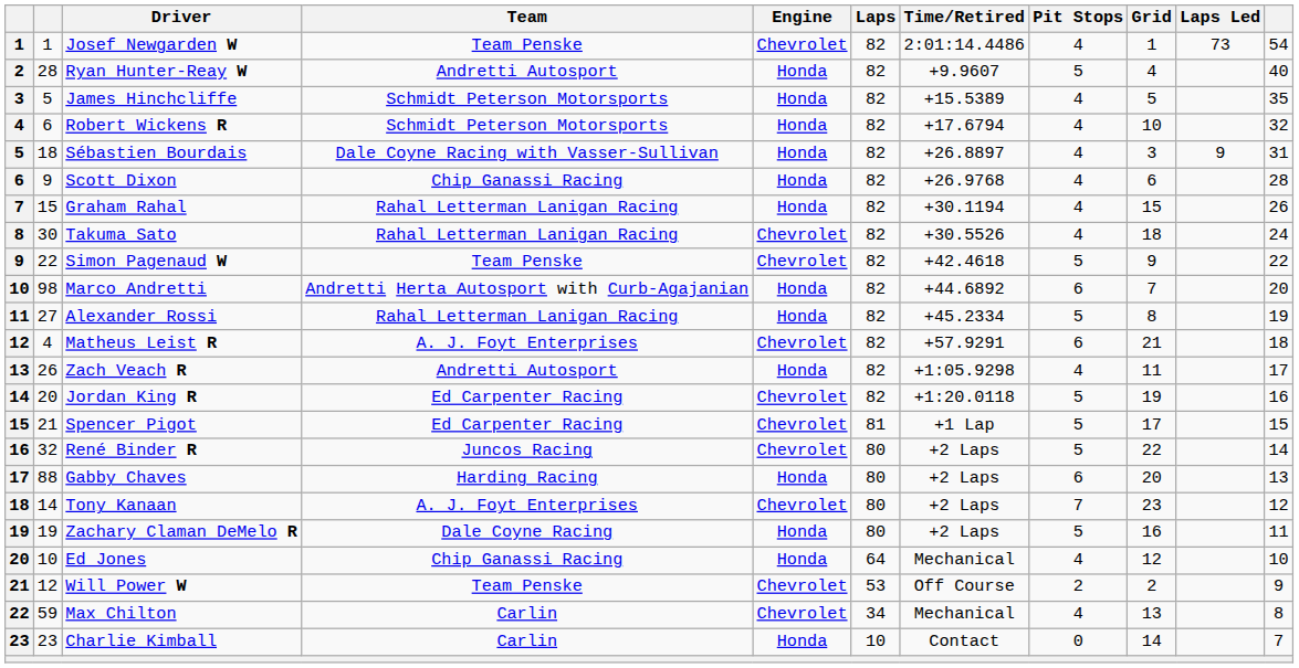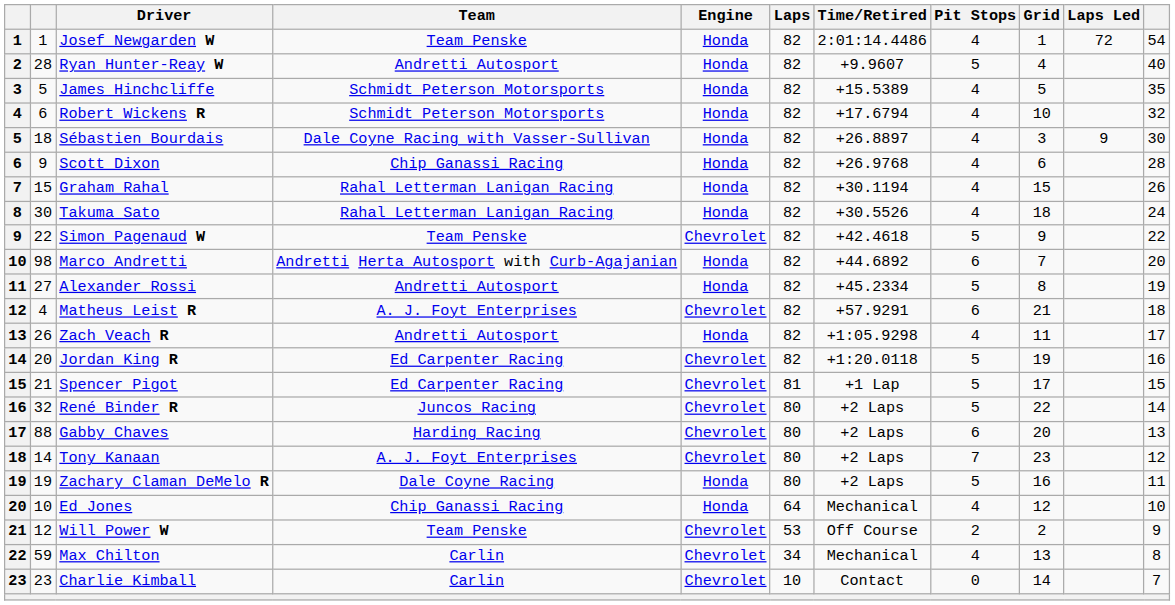 <table class="wikitable" style="text-align:center; font-size: 95%;">
 <tr>
 <th></th>
 <th></th>
 <th>Driver</th>
 <th>Team</th>
 <th>Engine</th>
 <th>Laps</th>
 <th>Time/Retired</th>
 <th>Pit Stops</th>
 <th>Grid</th>
 <th>Laps Led</th>
 <th></th>
 </tr>
 <tr>
 <th>1</th>
 <td>1</td>
 <td align="left"> <a href='#'>Josef Newgarden</a> <strong><span>W</span></strong></td>
 <td><a href='#'>Team Penske</a></td>
-<td><a href='#'>Chevrolet</a></td>
+<td><a href='#'>Honda</a></td>
 <td>82</td>
 <td>2:01:14.4486</td>
 <td>4</td>
 <td>1</td>
-<td>73</td>
+<td>72</td>
 <td>54</td>
 </tr>
 <tr>
 <th>2</th>
 <td>28</td>
 <td align="left"> <a href='#'>Ryan Hunter-Reay</a> <strong><span>W</span></strong></td>
 <td><a href='#'>Andretti Autosport</a></td>
 <td><a href='#'>Honda</a></td>
 <td>82</td>
 <td>+9.9607</td>
 <td>5</td>
 <td>4</td>
 <td></td>
 <td>40</td>
 </tr>
 <tr>
 <th>3</th>
 <td>5</td>
 <td align="left"> <a href='#'>James Hinchcliffe</a></td>
 <td><a href='#'>Schmidt Peterson Motorsports</a></td>
 <td><a href='#'>Honda</a></td>
 <td>82</td>
 <td>+15.5389</td>
 <td>4</td>
 <td>5</td>
 <td></td>
 <td>35</td>
 </tr>
 <tr>
 <th>4</th>
 <td>6</td>
 <td align="left"> <a href='#'>Robert Wickens</a> <strong><span>R</span></strong></td>
 <td><a href='#'>Schmidt Peterson Motorsports</a></td>
 <td><a href='#'>Honda</a></td>
 <td>82</td>
 <td>+17.6794</td>
 <td>4</td>
 <td>10</td>
 <td></td>
 <td>32</td>
 </tr>
 <tr>
 <th>5</th>
 <td>18</td>
 <td align="left"> <a href='#'>Sébastien Bourdais</a></td>
 <td><a href='#'>Dale Coyne Racing with Vasser-Sullivan</a></td>
 <td><a href='#'>Honda</a></td>
 <td>82</td>
 <td>+26.8897</td>
 <td>4</td>
 <td>3</td>
 <td>9</td>
-<td>31</td>
+<td>30</td>
 </tr>
 <tr>
 <th>6</th>
 <td>9</td>
 <td align="left"> <a href='#'>Scott Dixon</a></td>
 <td><a href='#'>Chip Ganassi Racing</a></td>
 <td><a href='#'>Honda</a></td>
 <td>82</td>
 <td>+26.9768</td>
 <td>4</td>
 <td>6</td>
 <td></td>
 <td>28</td>
 </tr>
 <tr>
 <th>7</th>
 <td>15</td>
 <td align="left"> <a href='#'>Graham Rahal</a></td>
 <td><a href='#'>Rahal Letterman Lanigan Racing</a></td>
 <td><a href='#'>Honda</a></td>
 <td>82</td>
 <td>+30.1194</td>
 <td>4</td>
 <td>15</td>
 <td></td>
 <td>26</td>
 </tr>
 <tr>
 <th>8</th>
 <td>30</td>
 <td align="left"> <a href='#'>Takuma Sato</a></td>
 <td><a href='#'>Rahal Letterman Lanigan Racing</a></td>
-<td><a href='#'>Chevrolet</a></td>
+<td><a href='#'>Honda</a></td>
 <td>82</td>
 <td>+30.5526</td>
 <td>4</td>
 <td>18</td>
 <td></td>
 <td>24</td>
 </tr>
 <tr>
 <th>9</th>
 <td>22</td>
 <td align="left"> <a href='#'>Simon Pagenaud</a> <strong><span>W</span></strong></td>
 <td><a href='#'>Team Penske</a></td>
 <td><a href='#'>Chevrolet</a></td>
 <td>82</td>
 <td>+42.4618</td>
 <td>5</td>
 <td>9</td>
 <td></td>
 <td>22</td>
 </tr>
 <tr>
 <th>10</th>
 <td>98</td>
 <td align="left"> <a href='#'>Marco Andretti</a></td>
 <td><a href='#'>Andretti</a> <a href='#'>Herta Autosport</a> with <a href='#'>Curb-Agajanian</a></td>
 <td><a href='#'>Honda</a></td>
 <td>82</td>
 <td>+44.6892</td>
 <td>6</td>
 <td>7</td>
 <td></td>
 <td>20</td>
 </tr>
 <tr>
 <th>11</th>
 <td>27</td>
 <td align="left"> <a href='#'>Alexander Rossi</a></td>
-<td><a href='#'>Rahal Letterman Lanigan Racing</a></td>
+<td><a href='#'>Andretti Autosport</a></td>
 <td><a href='#'>Honda</a></td>
 <td>82</td>
 <td>+45.2334</td>
 <td>5</td>
 <td>8</td>
 <td></td>
 <td>19</td>
 </tr>
 <tr>
 <th>12</th>
 <td>4</td>
 <td align="left"> <a href='#'>Matheus Leist</a> <strong><span>R</span></strong></td>
 <td><a href='#'>A. J. Foyt Enterprises</a></td>
 <td><a href='#'>Chevrolet</a></td>
 <td>82</td>
 <td>+57.9291</td>
 <td>6</td>
 <td>21</td>
 <td></td>
 <td>18</td>
 </tr>
 <tr>
 <th>13</th>
 <td>26</td>
 <td align="left"> <a href='#'>Zach Veach</a> <strong><span>R</span></strong></td>
 <td><a href='#'>Andretti Autosport</a></td>
 <td><a href='#'>Honda</a></td>
 <td>82</td>
 <td>+1:05.9298</td>
 <td>4</td>
 <td>11</td>
 <td></td>
 <td>17</td>
 </tr>
 <tr>
 <th>14</th>
 <td>20</td>
 <td align="left"> <a href='#'>Jordan King</a> <strong><span>R</span></strong></td>
 <td><a href='#'>Ed Carpenter Racing</a></td>
 <td><a href='#'>Chevrolet</a></td>
 <td>82</td>
 <td>+1:20.0118</td>
 <td>5</td>
 <td>19</td>
 <td></td>
 <td>16</td>
 </tr>
 <tr>
 <th>15</th>
 <td>21</td>
 <td align="left"> <a href='#'>Spencer Pigot</a></td>
 <td><a href='#'>Ed Carpenter Racing</a></td>
 <td><a href='#'>Chevrolet</a></td>
 <td>81</td>
 <td>+1 Lap</td>
 <td>5</td>
 <td>17</td>
 <td></td>
 <td>15</td>
 </tr>
 <tr>
 <th>16</th>
 <td>32</td>
 <td align="left"> <a href='#'>René Binder</a> <strong><span>R</span></strong></td>
 <td><a href='#'>Juncos Racing</a></td>
 <td><a href='#'>Chevrolet</a></td>
 <td>80</td>
 <td>+2 Laps</td>
 <td>5</td>
 <td>22</td>
 <td></td>
 <td>14</td>
 </tr>
 <tr>
 <th>17</th>
 <td>88</td>
 <td align="left"> <a href='#'>Gabby Chaves</a></td>
 <td><a href='#'>Harding Racing</a></td>
-<td><a href='#'>Honda</a></td>
+<td><a href='#'>Chevrolet</a></td>
 <td>80</td>
 <td>+2 Laps</td>
 <td>6</td>
 <td>20</td>
 <td></td>
 <td>13</td>
 </tr>
 <tr>
 <th>18</th>
 <td>14</td>
 <td align="left"> <a href='#'>Tony Kanaan</a></td>
 <td><a href='#'>A. J. Foyt Enterprises</a></td>
 <td><a href='#'>Chevrolet</a></td>
 <td>80</td>
 <td>+2 Laps</td>
 <td>7</td>
 <td>23</td>
 <td></td>
 <td>12</td>
 </tr>
 <tr>
 <th>19</th>
 <td>19</td>
 <td align="left"> <a href='#'>Zachary Claman DeMelo</a> <strong><span>R</span></strong></td>
 <td><a href='#'>Dale Coyne Racing</a></td>
 <td><a href='#'>Honda</a></td>
 <td>80</td>
 <td>+2 Laps</td>
 <td>5</td>
 <td>16</td>
 <td></td>
 <td>11</td>
 </tr>
 <tr>
 <th>20</th>
 <td>10</td>
 <td align="left"> <a href='#'>Ed Jones</a></td>
 <td><a href='#'>Chip Ganassi Racing</a></td>
 <td><a href='#'>Honda</a></td>
 <td>64</td>
 <td>Mechanical</td>
 <td>4</td>
 <td>12</td>
 <td></td>
 <td>10</td>
 </tr>
 <tr>
 <th>21</th>
 <td>12</td>
 <td align="left"> <a href='#'>Will Power</a> <strong><span>W</span></strong></td>
 <td><a href='#'>Team Penske</a></td>
 <td><a href='#'>Chevrolet</a></td>
 <td>53</td>
 <td>Off Course</td>
 <td>2</td>
 <td>2</td>
 <td></td>
 <td>9</td>
 </tr>
 <tr>
 <th>22</th>
 <td>59</td>
 <td align="left"> <a href='#'>Max Chilton</a></td>
 <td><a href='#'>Carlin</a></td>
 <td><a href='#'>Chevrolet</a></td>
 <td>34</td>
 <td>Mechanical</td>
 <td>4</td>
 <td>13</td>
 <td></td>
 <td>8</td>
 </tr>
 <tr>
 <th>23</th>
 <td>23</td>
 <td align="left"> <a href='#'>Charlie Kimball</a></td>
 <td><a href='#'>Carlin</a></td>
-<td><a href='#'>Honda</a></td>
+<td><a href='#'>Chevrolet</a></td>
 <td>10</td>
 <td>Contact</td>
 <td>0</td>
 <td>14</td>
 <td></td>
 <td>7</td>
 </tr>
 <tr>
 <th colspan="11"></th>
 </tr>
 </table>
